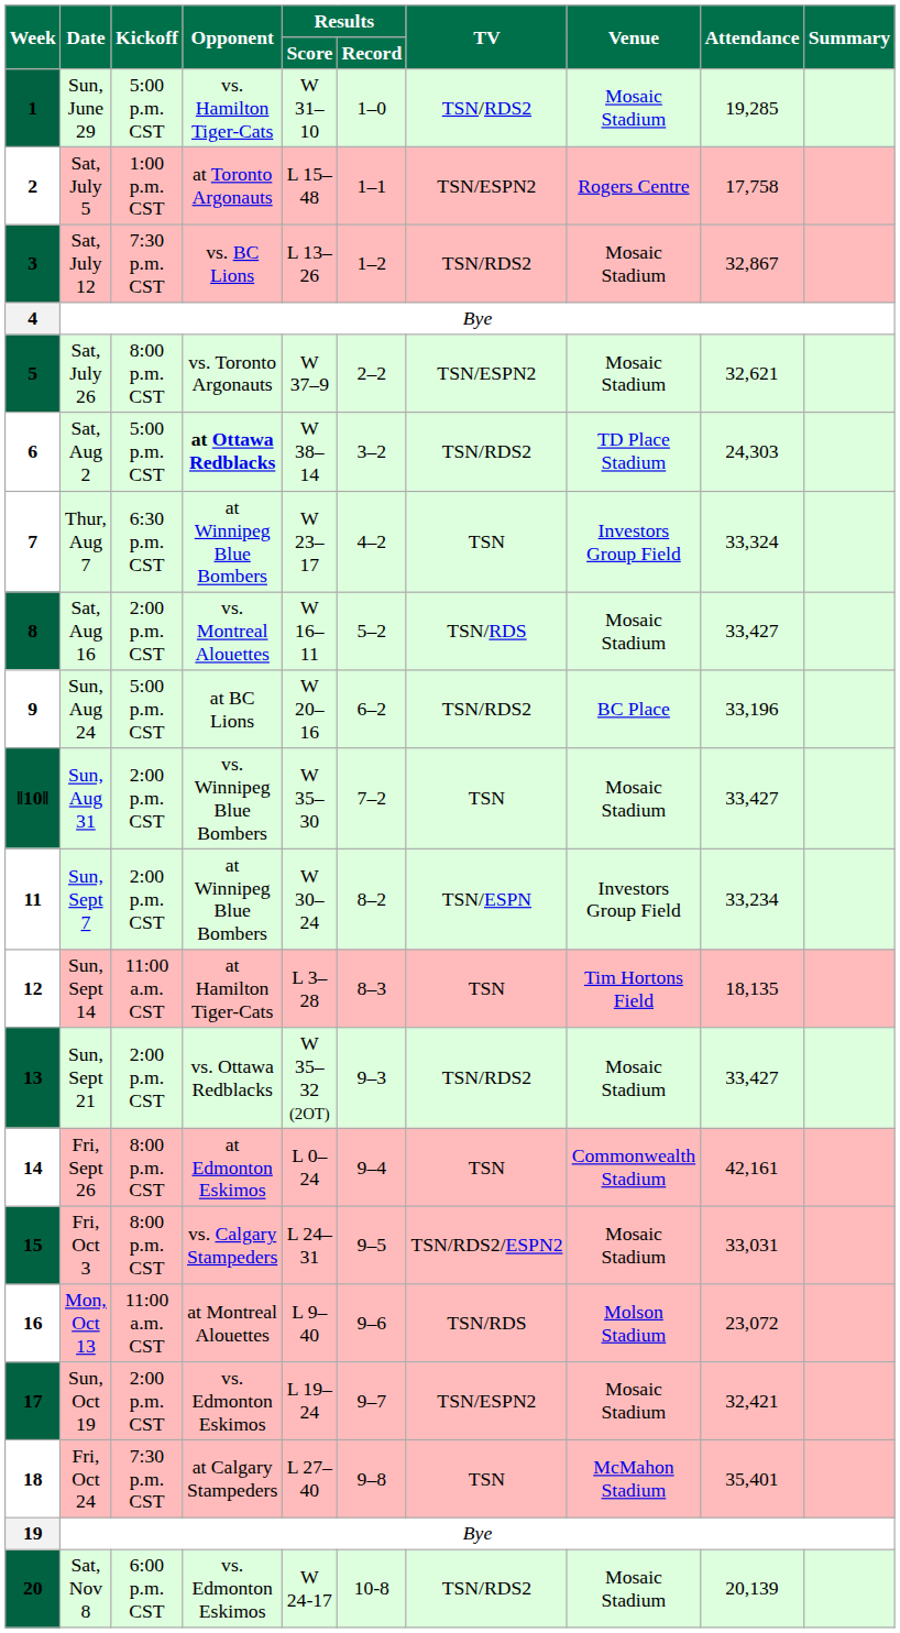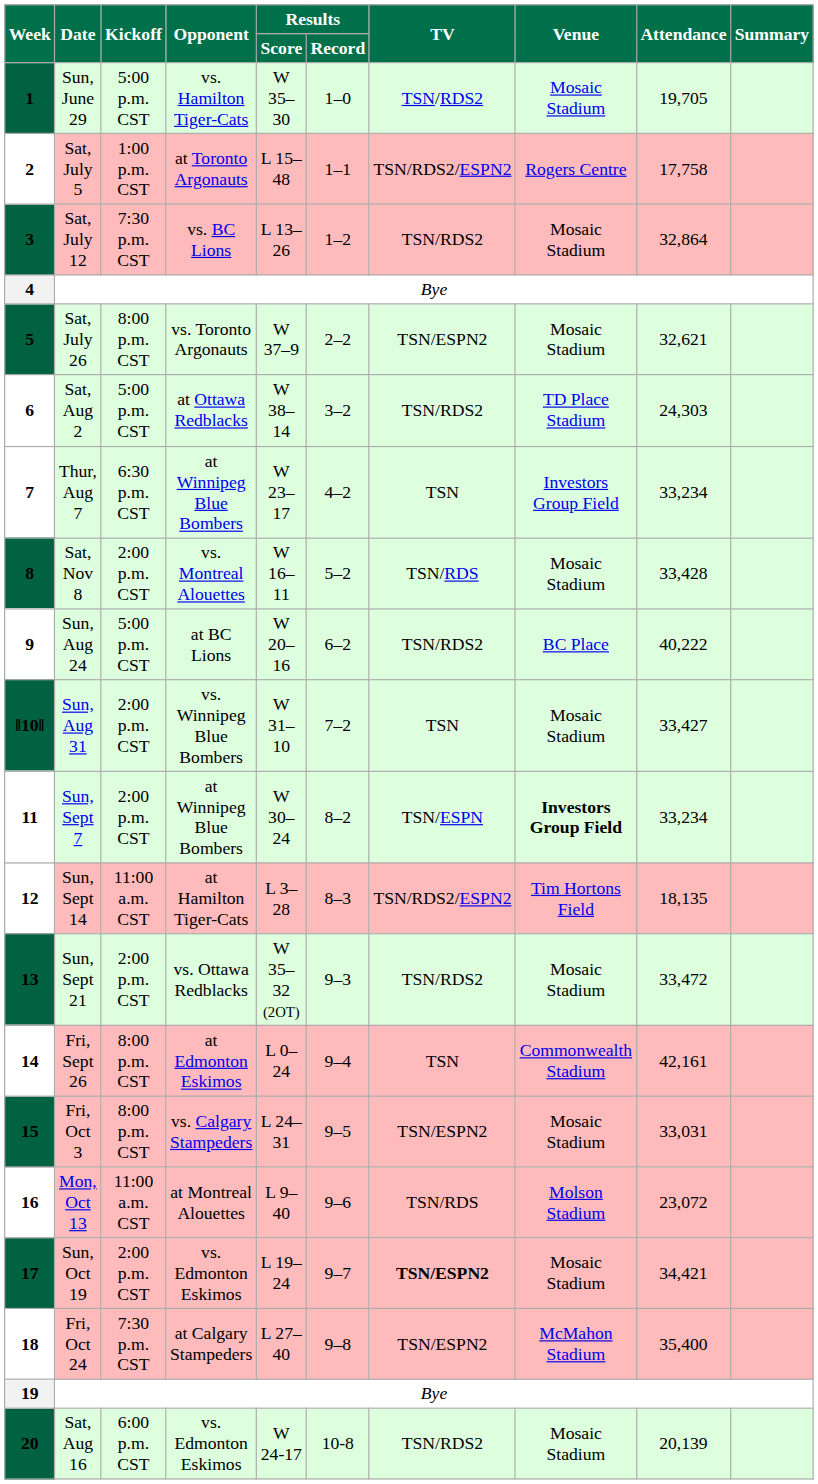 <table class="wikitable" style="font-size: 95%;">
 <tr>
 <th style="background:#00704A;color:White;" rowspan=2>Week</th>
 <th style="background:#00704A;color:White;" rowspan=2>Date</th>
 <th style="background:#00704A;color:White;" rowspan=2>Kickoff</th>
 <th style="background:#00704A;color:White;" rowspan=2>Opponent</th>
 <th style="background:#00704A;color:White;" colspan=2>Results</th>
 <th style="background:#00704A;color:White;" rowspan=2>TV</th>
 <th style="background:#00704A;color:White;" rowspan=2>Venue</th>
 <th style="background:#00704A;color:White;" rowspan=2>Attendance</th>
 <th style="background:#00704A;color:White;" rowspan=2>Summary</th>
 </tr>
 <tr>
 <th style="background:#00704A;color:White;">Score</th>
 <th style="background:#00704A;color:White;">Record</th>
 </tr>
 <tr align="center" bgcolor="#ddffdd">
 <th style="text-align:center; background:#006241;"><span><strong>1</strong></span></th>
 <td align="center">Sun, June 29</td>
 <td align="center">5:00 p.m. CST</td>
 <td align="center">vs. <a href='#'>Hamilton Tiger-Cats</a></td>
-<td align="center">W 31–10</td>
+<td align="center">W 35–30</td>
 <td align="center">1–0</td>
 <td align="center"><a href='#'>TSN</a>/<a href='#'>RDS2</a></td>
 <td align="center"><a href='#'>Mosaic Stadium</a></td>
-<td align="center">19,285</td>
+<td align="center">19,705</td>
 <td align="center"></td>
 </tr>
 <tr align="center" bgcolor="#ffbbbb">
 <th style="text-align:center; background:white;"><span><strong>2</strong></span></th>
 <td align="center">Sat, July 5</td>
 <td align="center">1:00 p.m. CST</td>
 <td align="center">at <a href='#'>Toronto Argonauts</a></td>
 <td align="center">L 15–48</td>
 <td align="center">1–1</td>
-<td align="center">TSN/ESPN2</td>
+<td align="center">TSN/RDS2/<a href='#'>ESPN2</a></td>
 <td align="center"><a href='#'>Rogers Centre</a></td>
 <td align="center">17,758</td>
 <td align="center"></td>
 </tr>
 <tr align="center" bgcolor="#ffbbbb">
 <th style="text-align:center; background:#006241;"><span><strong>3</strong></span></th>
 <td align="center">Sat, July 12</td>
 <td align="center">7:30 p.m. CST</td>
 <td align="center">vs. <a href='#'>BC Lions</a></td>
 <td align="center">L 13–26</td>
 <td align="center">1–2</td>
 <td align="center">TSN/RDS2</td>
 <td align="center">Mosaic Stadium</td>
-<td align="center">32,867</td>
+<td align="center">32,864</td>
 <td align="center"></td>
 </tr>
 <tr align="center" bgcolor="#ffffff">
 <th align="center"><strong>4</strong></th>
 <td colspan=9 align="center" valign="middle"><em>Bye</em></td>
 </tr>
 <tr align="center" bgcolor="#ddffdd">
 <th style="text-align:center; background:#006241;"><span><strong>5</strong></span></th>
 <td align="center">Sat, July 26</td>
 <td align="center">8:00 p.m. CST</td>
 <td align="center">vs. Toronto Argonauts</td>
 <td align="center">W 37–9</td>
 <td align="center">2–2</td>
 <td align="center">TSN/ESPN2</td>
 <td align="center">Mosaic Stadium</td>
 <td align="center">32,621</td>
 <td align="center"></td>
 </tr>
 <tr align="center" bgcolor="#ddffdd">
 <th style="text-align:center; background:white;"><span><strong>6</strong></span></th>
 <td align="center">Sat, Aug 2</td>
 <td align="center">5:00 p.m. CST</td>
-<td align="center"><strong>at <a href='#'>Ottawa Redblacks</a></strong></td>
+<td align="center">at <a href='#'>Ottawa Redblacks</a></td>
 <td align="center">W 38–14</td>
 <td align="center">3–2</td>
 <td align="center">TSN/RDS2</td>
 <td align="center"><a href='#'>TD Place Stadium</a></td>
 <td align="center">24,303</td>
 <td align="center"></td>
 </tr>
 <tr align="center" bgcolor="#ddffdd">
 <th style="text-align:center; background:white;"><span><strong>7</strong></span></th>
 <td align="center">Thur, Aug 7</td>
 <td align="center">6:30 p.m. CST</td>
 <td align="center">at <a href='#'>Winnipeg Blue Bombers</a></td>
 <td align="center">W 23–17</td>
 <td align="center">4–2</td>
 <td align="center">TSN</td>
 <td align="center"><a href='#'>Investors Group Field</a></td>
-<td align="center">33,324</td>
+<td align="center">33,234</td>
 <td align="center"></td>
 </tr>
 <tr align="center" bgcolor="#ddffdd">
 <th style="text-align:center; background:#006241;"><span><strong>8</strong></span></th>
-<td align="center">Sat, Aug 16</td>
+<td align="center">Sat, Nov 8</td>
 <td align="center">2:00 p.m. CST</td>
 <td align="center">vs. <a href='#'>Montreal Alouettes</a></td>
 <td align="center">W 16–11</td>
 <td align="center">5–2</td>
 <td align="center">TSN/<a href='#'>RDS</a></td>
 <td align="center">Mosaic Stadium</td>
-<td align="center">33,427</td>
+<td align="center">33,428</td>
 <td align="center"></td>
 </tr>
 <tr align="center" bgcolor="#ddffdd">
 <th style="text-align:center; background:white;"><span><strong>9</strong></span></th>
 <td align="center">Sun, Aug 24</td>
 <td align="center">5:00 p.m. CST</td>
 <td align="center">at BC Lions</td>
 <td align="center">W 20–16</td>
 <td align="center">6–2</td>
 <td align="center">TSN/RDS2</td>
 <td align="center"><a href='#'>BC Place</a></td>
-<td align="center">33,196</td>
+<td align="center">40,222</td>
 <td align="center"></td>
 </tr>
 <tr align="center" bgcolor="#ddffdd">
 <th style="text-align:center; background:#006241;"><span><strong>ǁ10ǁ</strong></span></th>
 <td align="center"><a href='#'>Sun, Aug 31</a></td>
 <td align="center">2:00 p.m. CST</td>
 <td align="center">vs. Winnipeg Blue Bombers</td>
-<td align="center">W 35–30</td>
+<td align="center">W 31–10</td>
 <td align="center">7–2</td>
 <td align="center">TSN</td>
 <td align="center">Mosaic Stadium</td>
 <td align="center">33,427</td>
 <td align="center"></td>
 </tr>
 <tr align="center" bgcolor="#ddffdd">
 <th style="text-align:center; background:white;"><span><strong>11</strong></span></th>
 <td align="center"><a href='#'>Sun, Sept 7</a></td>
 <td align="center">2:00 p.m. CST</td>
 <td align="center">at Winnipeg Blue Bombers</td>
 <td align="center">W 30–24</td>
 <td align="center">8–2</td>
 <td align="center">TSN/<a href='#'>ESPN</a></td>
-<td align="center">Investors Group Field</td>
+<td align="center"><strong>Investors Group Field</strong></td>
 <td align="center">33,234</td>
 <td align="center"></td>
 </tr>
 <tr align="center" bgcolor="#ffbbbb">
 <th style="text-align:center; background:white;"><span><strong>12</strong></span></th>
 <td align="center">Sun, Sept 14</td>
 <td align="center">11:00 a.m. CST</td>
 <td align="center">at Hamilton Tiger-Cats</td>
 <td align="center">L 3–28</td>
 <td align="center">8–3</td>
-<td align="center">TSN</td>
+<td align="center">TSN/RDS2/<a href='#'>ESPN2</a></td>
 <td align="center"><a href='#'>Tim Hortons Field</a></td>
 <td align="center">18,135</td>
 <td align="center"></td>
 </tr>
 <tr align="center" bgcolor="#ddffdd">
 <th style="text-align:center; background:#006241;"><span><strong>13</strong></span></th>
 <td align="center">Sun, Sept 21</td>
 <td align="center">2:00 p.m. CST</td>
 <td align="center">vs. Ottawa Redblacks</td>
 <td align="center">W 35–32 <small>(2OT)</small></td>
 <td align="center">9–3</td>
 <td align="center">TSN/RDS2</td>
 <td align="center">Mosaic Stadium</td>
-<td align="center">33,427</td>
+<td align="center">33,472</td>
 <td align="center"></td>
 </tr>
 <tr align="center" bgcolor="#ffbbbb">
 <th style="text-align:center; background:white;"><span><strong>14</strong></span></th>
 <td align="center">Fri, Sept 26</td>
 <td align="center">8:00 p.m. CST</td>
 <td align="center">at <a href='#'>Edmonton Eskimos</a></td>
 <td align="center">L 0–24</td>
 <td align="center">9–4</td>
 <td align="center">TSN</td>
 <td align="center"><a href='#'>Commonwealth Stadium</a></td>
 <td align="center">42,161</td>
 <td align="center"></td>
 </tr>
 <tr align="center" bgcolor="#ffbbbb">
 <th style="text-align:center; background:#006241;"><span><strong>15</strong></span></th>
 <td align="center">Fri, Oct 3</td>
 <td align="center">8:00 p.m. CST</td>
 <td align="center">vs. <a href='#'>Calgary Stampeders</a></td>
 <td align="center">L 24–31</td>
 <td align="center">9–5</td>
-<td align="center">TSN/RDS2/<a href='#'>ESPN2</a></td>
+<td align="center">TSN/ESPN2</td>
 <td align="center">Mosaic Stadium</td>
 <td align="center">33,031</td>
 <td align="center"></td>
 </tr>
 <tr align="center" bgcolor="#ffbbbb">
 <th style="text-align:center; background:white;"><span><strong>16</strong></span></th>
 <td align="center"><a href='#'>Mon, Oct 13</a></td>
 <td align="center">11:00 a.m. CST</td>
 <td align="center">at Montreal Alouettes</td>
 <td align="center">L 9–40</td>
 <td align="center">9–6</td>
 <td align="center">TSN/RDS</td>
 <td align="center"><a href='#'>Molson Stadium</a></td>
 <td align="center">23,072</td>
 <td align="center"></td>
 </tr>
 <tr align="center" bgcolor="#ffbbbb">
 <th style="text-align:center; background:#006241;"><span><strong>17</strong></span></th>
 <td align="center">Sun, Oct 19</td>
 <td align="center">2:00 p.m. CST</td>
 <td align="center">vs. Edmonton Eskimos</td>
 <td align="center">L 19–24</td>
 <td align="center">9–7</td>
-<td align="center">TSN/ESPN2</td>
+<td align="center"><strong>TSN/ESPN2</strong></td>
 <td align="center">Mosaic Stadium</td>
-<td align="center">32,421</td>
+<td align="center">34,421</td>
 <td align="center"></td>
 </tr>
 <tr align="center" bgcolor="#ffbbbb">
 <th style="text-align:center; background:white;"><span><strong>18</strong></span></th>
 <td align="center">Fri, Oct 24</td>
 <td align="center">7:30 p.m. CST</td>
 <td align="center">at Calgary Stampeders</td>
 <td align="center">L 27–40</td>
 <td align="center">9–8</td>
-<td align="center">TSN</td>
+<td align="center">TSN/ESPN2</td>
 <td align="center"><a href='#'>McMahon Stadium</a></td>
-<td align="center">35,401</td>
+<td align="center">35,400</td>
 <td align="center"></td>
 </tr>
 <tr align="center" bgcolor="#ffffff">
 <th align="center"><strong>19</strong></th>
 <td colspan=9 align="center" valign="middle"><em>Bye</em></td>
 </tr>
 <tr align="center" bgcolor="#ddffdd">
 <th style="text-align:center; background:#006241;"><span><strong>20</strong></span></th>
-<td align="center">Sat, Nov 8</td>
+<td align="center">Sat, Aug 16</td>
 <td align="center">6:00 p.m. CST</td>
 <td align="center">vs. Edmonton Eskimos</td>
 <td align="center">W 24-17</td>
 <td align="center">10-8</td>
 <td align="center">TSN/RDS2</td>
 <td align="center">Mosaic Stadium</td>
 <td align="center">20,139</td>
 <td align="center"></td>
 </tr>
 </table>
